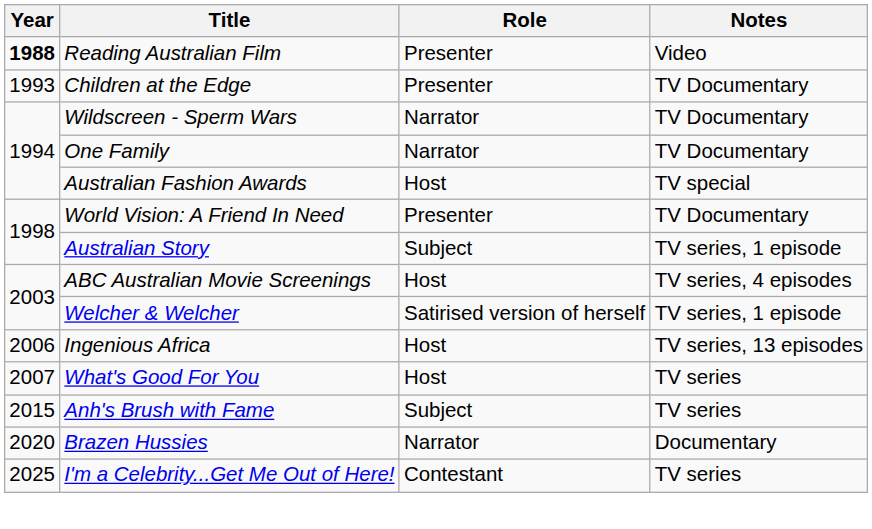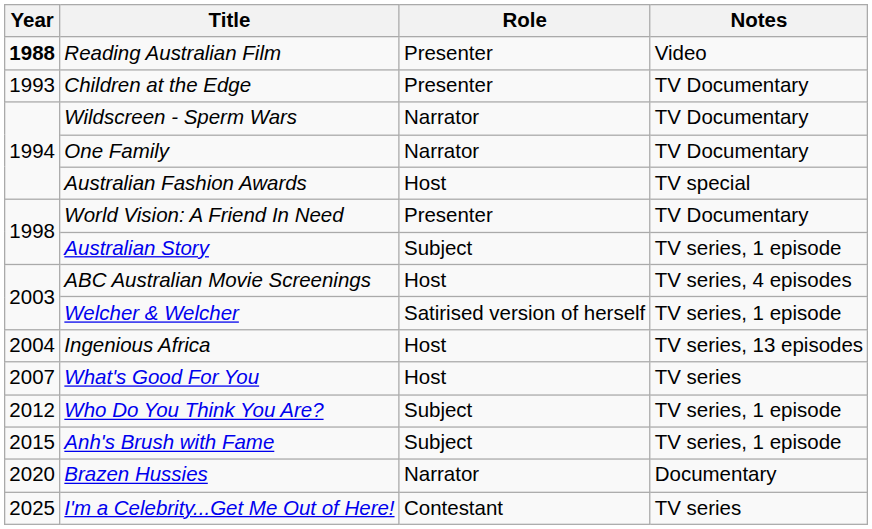 <table class="wikitable">
 <tr>
 <th>Year</th>
 <th>Title</th>
 <th>Role</th>
 <th>Notes</th>
 </tr>
 <tr>
 <td><strong>1988</strong></td>
 <td><em>Reading Australian Film</em></td>
 <td>Presenter</td>
 <td>Video</td>
 </tr>
 <tr>
 <td>1993</td>
 <td><em>Children at the Edge</em></td>
 <td>Presenter</td>
 <td>TV Documentary</td>
 </tr>
 <tr>
 <td rowspan="3">1994</td>
 <td><em>Wildscreen - Sperm Wars</em></td>
 <td>Narrator</td>
 <td>TV Documentary</td>
 </tr>
 <tr>
 <td><em>One Family</em></td>
 <td>Narrator</td>
 <td>TV Documentary</td>
 </tr>
 <tr>
 <td><em>Australian Fashion Awards</em></td>
 <td>Host</td>
 <td>TV special</td>
 </tr>
 <tr>
 <td rowspan="2">1998</td>
 <td><em>World Vision: A Friend In Need</em></td>
 <td>Presenter</td>
 <td>TV Documentary</td>
 </tr>
 <tr>
 <td><em><a href='#'>Australian Story</a></em></td>
 <td>Subject</td>
 <td>TV series, 1 episode</td>
 </tr>
 <tr>
 <td rowspan="2">2003</td>
 <td><em>ABC Australian Movie Screenings</em></td>
 <td>Host</td>
 <td>TV series, 4 episodes</td>
 </tr>
 <tr>
 <td><em><a href='#'>Welcher & Welcher</a></em></td>
 <td>Satirised version of herself</td>
 <td>TV series, 1 episode</td>
 </tr>
 <tr>
-<td>2006</td>
+<td>2004</td>
 <td><em>Ingenious Africa</em></td>
 <td>Host</td>
 <td>TV series, 13 episodes</td>
 </tr>
 <tr>
 <td>2007</td>
 <td><em><a href='#'>What's Good For You</a></em></td>
 <td>Host</td>
 <td>TV series</td>
 </tr>
 <tr>
+<td>2012</td>
+<td><em><a href='#'>Who Do You Think You Are?</a></em></td>
+<td>Subject</td>
+<td>TV series, 1 episode</td>
+</tr>
+<tr>
 <td>2015</td>
 <td><em><a href='#'>Anh's Brush with Fame</a></em> </td>
 <td>Subject</td>
-<td>TV series</td>
+<td>TV series, 1 episode</td>
 </tr>
 <tr>
 <td>2020</td>
 <td><em><a href='#'>Brazen Hussies</a></em></td>
 <td>Narrator</td>
 <td>Documentary</td>
 </tr>
 <tr>
 <td>2025</td>
 <td><em><a href='#'>I'm a Celebrity...Get Me Out of Here!</a></em></td>
 <td>Contestant</td>
 <td>TV series</td>
 </tr>
 </table>
